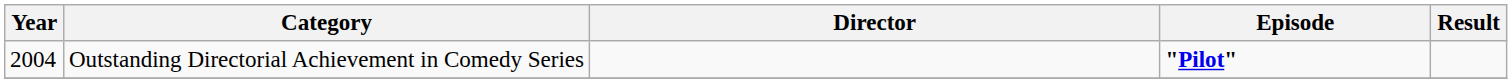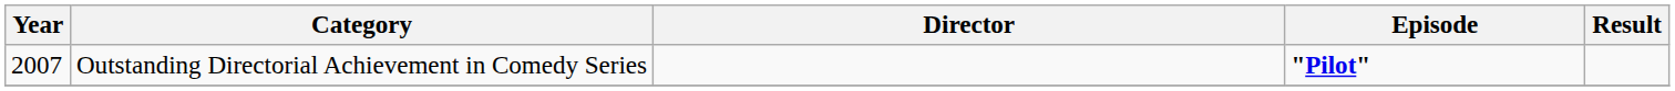 <table class="wikitable">
 <tr>
 <th>Year</th>
 <th width="35%">Category</th>
 <th width="38%">Director</th>
 <th width="18%">Episode</th>
 <th>Result</th>
 </tr>
 <tr>
-<td>2004</td>
+<td>2007</td>
 <td>Outstanding Directorial Achievement in Comedy Series</td>
 <td></td>
 <td><strong>"<a href='#'>Pilot</a>"</strong></td>
 <td></td>
 </tr>
 <tr>
 </tr>
 </table>
